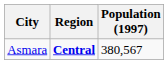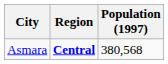 <table class="wikitable sortable sticky-header col3right">
 <tr>
 <th>City</th>
 <th>Region</th>
 <th>Population<br>(1997)</th>
 </tr>
 <tr>
 <td><a href='#'>Asmara</a></td>
 <td><strong><a href='#'>Central</a></strong></td>
-<td>380,567</td>
+<td>380,568</td>
 </tr>
 </table>
